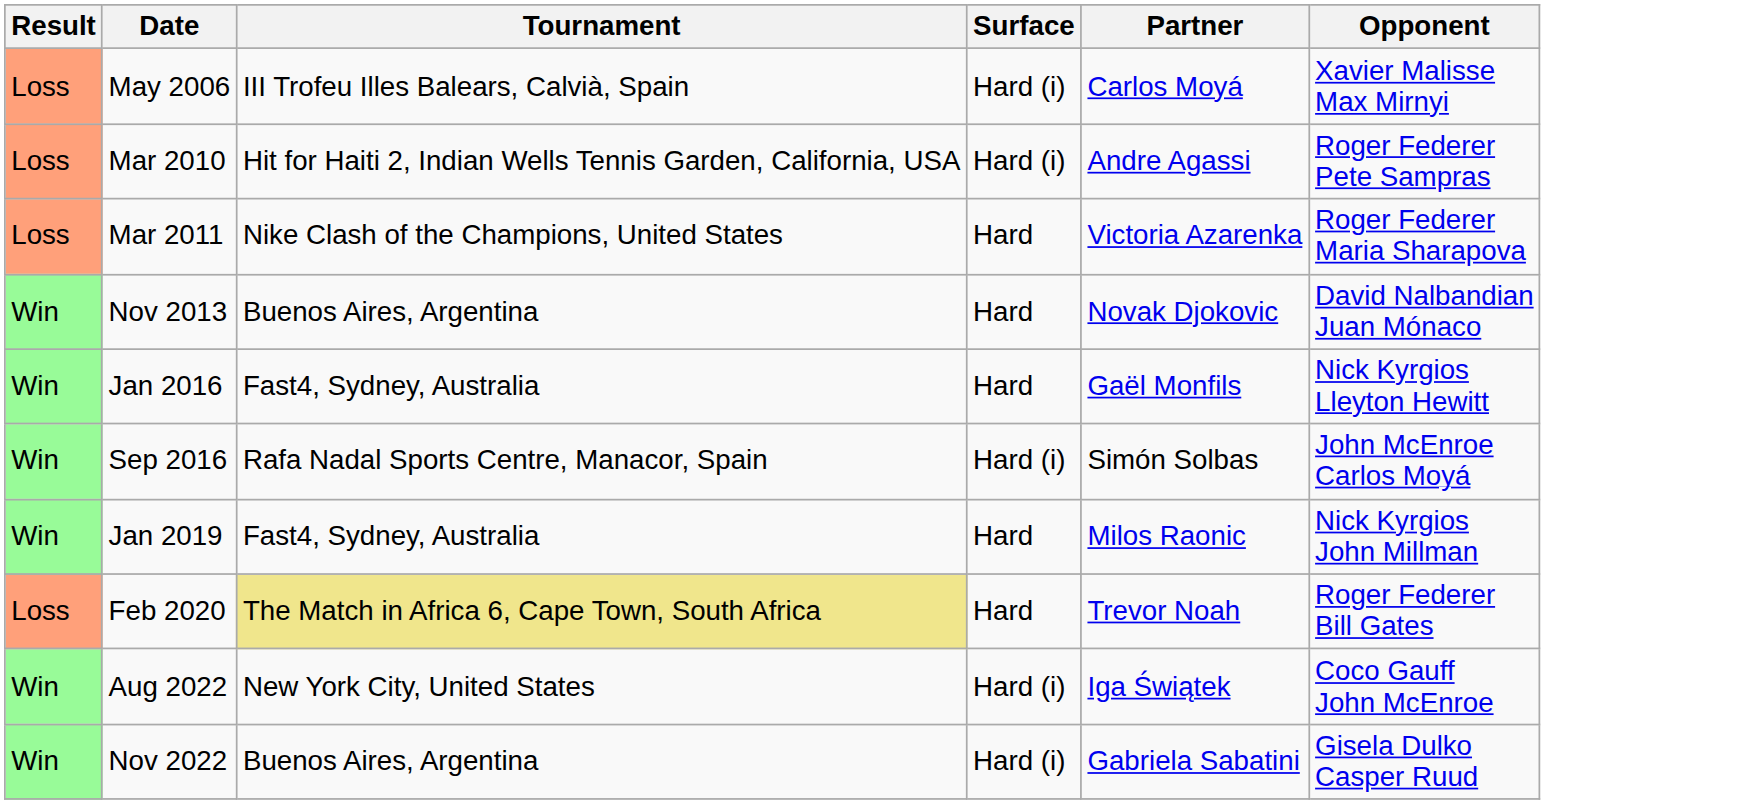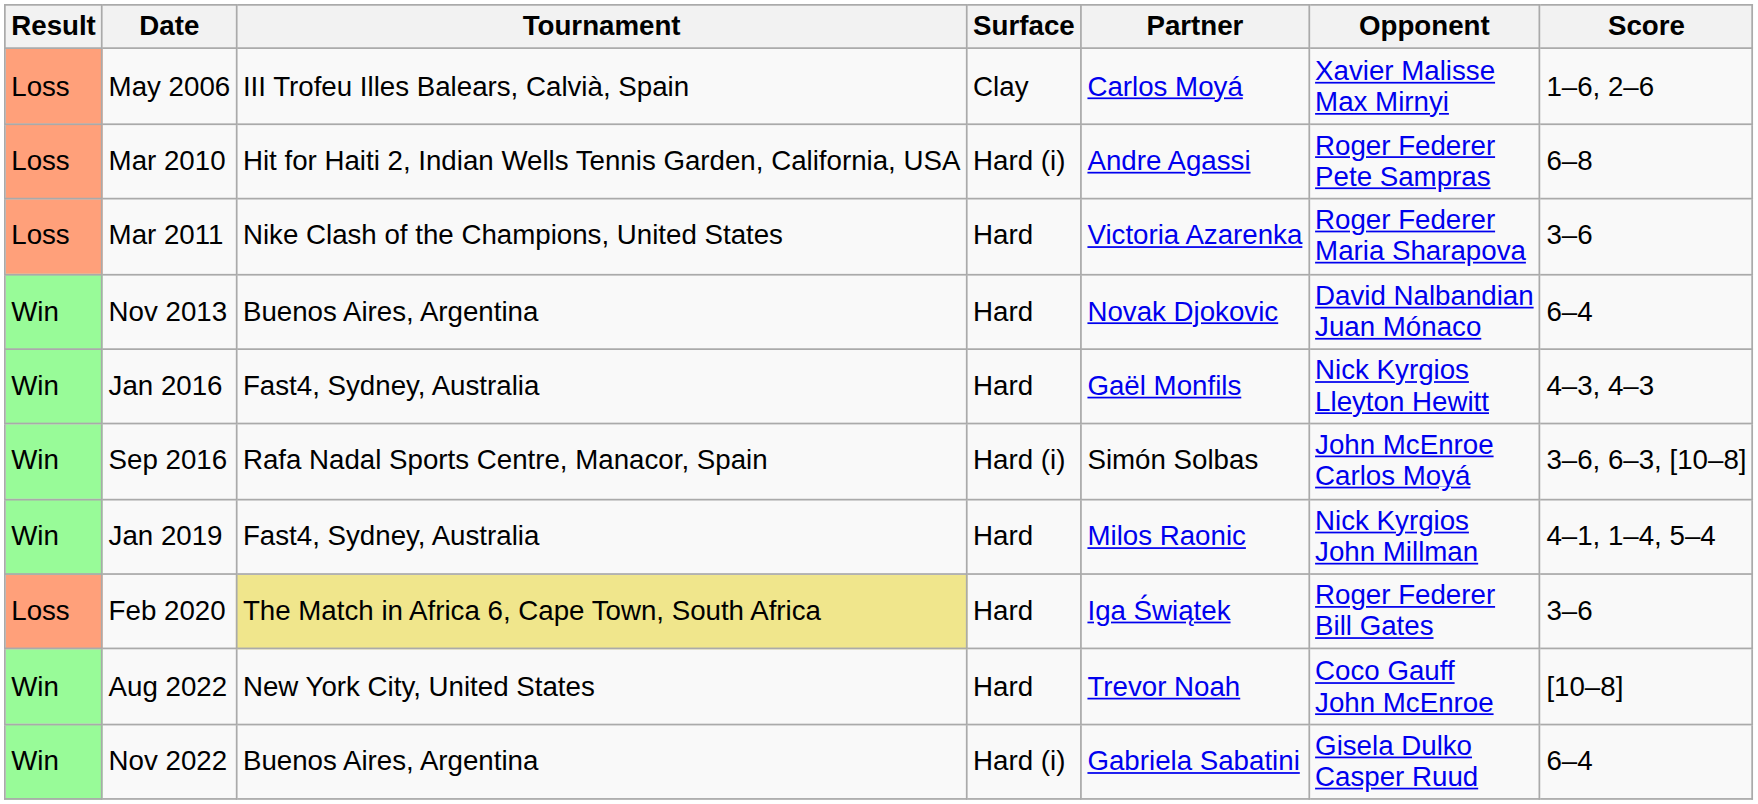 <table class="sortable wikitable">
 <tr>
 <th>Result</th>
 <th>Date</th>
 <th>Tournament</th>
 <th>Surface</th>
 <th>Partner</th>
 <th>Opponent</th>
+<th class="unsortable">Score</th>
 </tr>
 <tr>
 <td style="background:#ffa07a;">Loss</td>
 <td>May 2006</td>
 <td>III Trofeu Illes Balears, Calvià, Spain</td>
-<td>Hard (i)</td>
+<td>Clay</td>
 <td> <a href='#'>Carlos Moyá</a></td>
 <td> <a href='#'>Xavier Malisse</a><br> <a href='#'>Max Mirnyi</a></td>
+<td>1–6, 2–6</td>
 </tr>
 <tr>
 <td style="background:#ffa07a;">Loss</td>
 <td>Mar 2010</td>
 <td>Hit for Haiti 2, Indian Wells Tennis Garden, California, USA</td>
 <td>Hard (i)</td>
 <td> <a href='#'>Andre Agassi</a></td>
 <td> <a href='#'>Roger Federer</a><br> <a href='#'>Pete Sampras</a></td>
+<td>6–8</td>
 </tr>
 <tr>
 <td style="background:#ffa07a;">Loss</td>
 <td>Mar 2011</td>
 <td>Nike Clash of the Champions, United States</td>
 <td>Hard</td>
 <td> <a href='#'>Victoria Azarenka</a></td>
 <td> <a href='#'>Roger Federer</a> <br> <a href='#'>Maria Sharapova</a></td>
+<td>3–6</td>
 </tr>
 <tr>
 <td style="background:#98fb98;">Win</td>
 <td>Nov 2013</td>
 <td>Buenos Aires, Argentina</td>
 <td>Hard</td>
 <td> <a href='#'>Novak Djokovic</a></td>
 <td> <a href='#'>David Nalbandian</a><br> <a href='#'>Juan Mónaco</a></td>
+<td>6–4</td>
 </tr>
 <tr>
 <td style="background:#98fb98;">Win</td>
 <td>Jan 2016</td>
 <td>Fast4, Sydney, Australia</td>
 <td>Hard</td>
 <td> <a href='#'>Gaël Monfils</a></td>
 <td> <a href='#'>Nick Kyrgios</a><br> <a href='#'>Lleyton Hewitt</a></td>
+<td>4–3, 4–3</td>
 </tr>
 <tr>
 <td style="background:#98fb98;">Win</td>
 <td>Sep 2016</td>
 <td>Rafa Nadal Sports Centre, Manacor, Spain</td>
 <td>Hard (i)</td>
 <td> Simón Solbas</td>
 <td> <a href='#'>John McEnroe</a><br> <a href='#'>Carlos Moyá</a></td>
+<td>3–6, 6–3, [10–8]</td>
 </tr>
 <tr>
 <td style="background:#98fb98;">Win</td>
 <td>Jan 2019</td>
 <td>Fast4, Sydney, Australia</td>
 <td>Hard</td>
 <td> <a href='#'>Milos Raonic</a></td>
 <td> <a href='#'>Nick Kyrgios</a><br> <a href='#'>John Millman</a></td>
+<td>4–1, 1–4, 5–4</td>
 </tr>
 <tr>
 <td style="background:#ffa07a;">Loss</td>
 <td>Feb 2020</td>
 <td style="background: khaki;">The Match in Africa 6, Cape Town, South Africa</td>
 <td>Hard</td>
-<td> <a href='#'>Trevor Noah</a></td>
+<td> <a href='#'>Iga Świątek</a></td>
 <td> <a href='#'>Roger Federer</a> <br> <a href='#'>Bill Gates</a></td>
+<td>3–6</td>
 </tr>
 <tr>
 <td style="background:#98fb98;">Win</td>
 <td>Aug 2022</td>
 <td>New York City, United States</td>
-<td>Hard (i)</td>
-<td> <a href='#'>Iga Świątek</a></td>
+<td>Hard</td>
+<td> <a href='#'>Trevor Noah</a></td>
 <td> <a href='#'>Coco Gauff</a><br> <a href='#'>John McEnroe</a></td>
+<td>[10–8]</td>
 </tr>
 <tr>
 <td style="background:#98fb98;">Win</td>
 <td>Nov 2022</td>
 <td>Buenos Aires, Argentina</td>
 <td>Hard (i)</td>
 <td> <a href='#'>Gabriela Sabatini</a></td>
 <td> <a href='#'>Gisela Dulko</a><br> <a href='#'>Casper Ruud</a></td>
+<td>6–4</td>
 </tr>
 </table>
